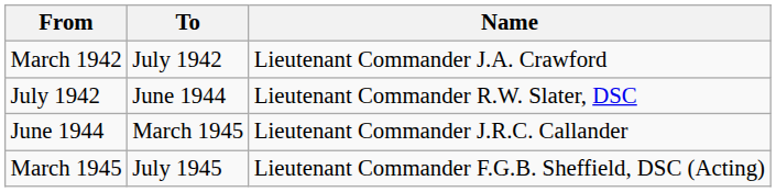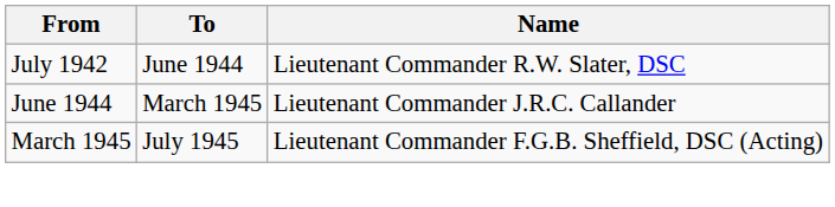 <table class="wikitable">
 <tr>
 <th>From</th>
 <th>To</th>
 <th>Name</th>
-</tr>
-<tr>
-<td>March 1942</td>
-<td>July 1942</td>
-<td>Lieutenant Commander J.A. Crawford</td>
 </tr>
 <tr>
 <td>July 1942</td>
 <td>June 1944</td>
 <td>Lieutenant Commander R.W. Slater, <a href='#'>DSC</a></td>
 </tr>
 <tr>
 <td>June 1944</td>
 <td>March 1945</td>
 <td>Lieutenant Commander J.R.C. Callander</td>
 </tr>
 <tr>
 <td>March 1945</td>
 <td>July 1945</td>
 <td>Lieutenant Commander F.G.B. Sheffield, DSC (Acting)</td>
 </tr>
 </table>
